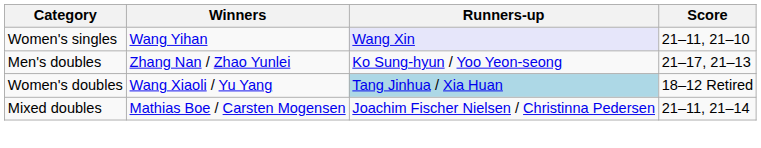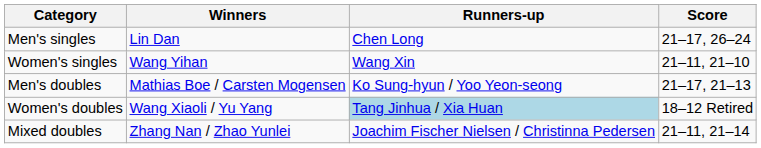 <table class=wikitable style="white-space:nowrap;">
 <tr>
 <th>Category</th>
 <th>Winners</th>
 <th>Runners-up</th>
 <th>Score</th>
 </tr>
 <tr>
+<td>Men's singles</td>
+<td> <a href='#'>Lin Dan</a></td>
+<td> <a href='#'>Chen Long</a></td>
+<td>21–17, 26–24</td>
+</tr>
+<tr>
 <td>Women's singles</td>
 <td> <a href='#'>Wang Yihan</a></td>
-<td style="background: lavender;"> <a href='#'>Wang Xin</a></td>
+<td> <a href='#'>Wang Xin</a></td>
 <td>21–11, 21–10</td>
 </tr>
 <tr>
 <td>Men's doubles</td>
-<td> <a href='#'>Zhang Nan</a> / <a href='#'>Zhao Yunlei</a></td>
+<td> <a href='#'>Mathias Boe</a> / <a href='#'>Carsten Mogensen</a></td>
 <td> <a href='#'>Ko Sung-hyun</a> / <a href='#'>Yoo Yeon-seong</a></td>
 <td>21–17, 21–13</td>
 </tr>
 <tr>
 <td>Women's doubles</td>
 <td> <a href='#'>Wang Xiaoli</a> / <a href='#'>Yu Yang</a></td>
 <td style="background: lightblue;"> <a href='#'>Tang Jinhua</a> / <a href='#'>Xia Huan</a></td>
 <td>18–12 Retired</td>
 </tr>
 <tr>
 <td>Mixed doubles</td>
-<td> <a href='#'>Mathias Boe</a> / <a href='#'>Carsten Mogensen</a></td>
+<td> <a href='#'>Zhang Nan</a> / <a href='#'>Zhao Yunlei</a></td>
 <td> <a href='#'>Joachim Fischer Nielsen</a> / <a href='#'>Christinna Pedersen</a></td>
 <td>21–11, 21–14</td>
 </tr>
 </table>
